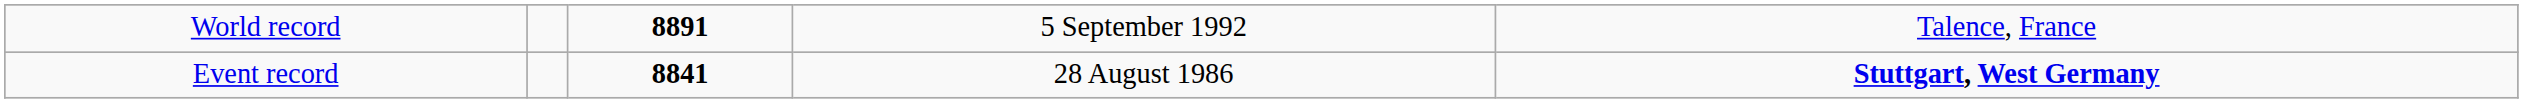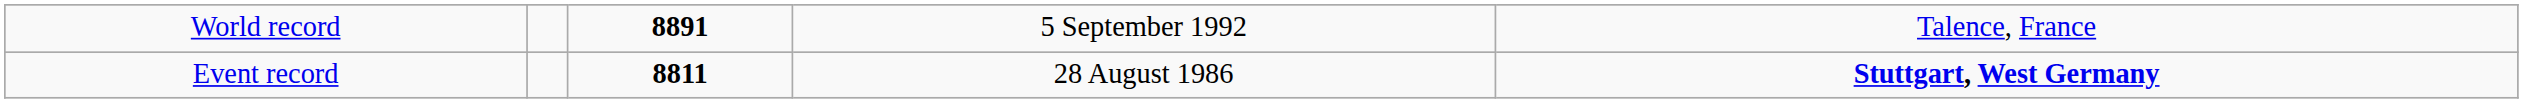 <table class="wikitable" style=" text-align:center; font-size:105%;" width="75%">
 <tr>
 <td><a href='#'>World record</a></td>
 <td></td>
 <td><strong>8891</strong></td>
 <td>5 September 1992</td>
 <td> <a href='#'>Talence</a>, <a href='#'>France</a></td>
 </tr>
 <tr>
 <td><a href='#'>Event record</a></td>
 <td></td>
-<td><strong>8841</strong></td>
+<td><strong>8811</strong></td>
 <td>28 August 1986</td>
 <td><strong> <a href='#'>Stuttgart</a>, <a href='#'>West Germany</a></strong></td>
 </tr>
 </table>
